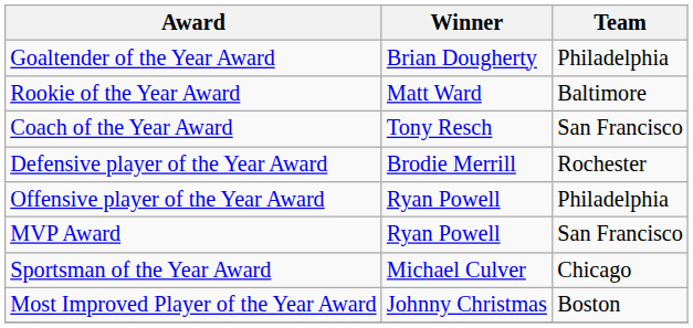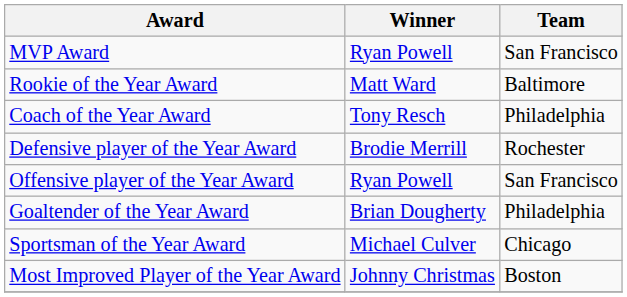 <table class="wikitable">
 <tr>
 <th>Award</th>
 <th>Winner</th>
 <th>Team</th>
 </tr>
 <tr>
-<td><a href='#'>Goaltender of the Year Award</a></td>
-<td><a href='#'>Brian Dougherty</a></td>
-<td>Philadelphia</td>
+<td><a href='#'>MVP Award</a></td>
+<td><a href='#'>Ryan Powell</a></td>
+<td>San Francisco</td>
 </tr>
 <tr>
 <td><a href='#'>Rookie of the Year Award</a></td>
 <td><a href='#'>Matt Ward</a></td>
 <td>Baltimore</td>
 </tr>
 <tr>
 <td><a href='#'>Coach of the Year Award</a></td>
 <td><a href='#'>Tony Resch</a></td>
-<td>San Francisco</td>
+<td>Philadelphia</td>
 </tr>
 <tr>
 <td><a href='#'>Defensive player of the Year Award</a></td>
 <td><a href='#'>Brodie Merrill</a></td>
 <td>Rochester</td>
 </tr>
 <tr>
 <td><a href='#'>Offensive player of the Year Award</a></td>
 <td><a href='#'>Ryan Powell</a></td>
-<td>Philadelphia</td>
+<td>San Francisco</td>
 </tr>
 <tr>
-<td><a href='#'>MVP Award</a></td>
-<td><a href='#'>Ryan Powell</a></td>
-<td>San Francisco</td>
+<td><a href='#'>Goaltender of the Year Award</a></td>
+<td><a href='#'>Brian Dougherty</a></td>
+<td>Philadelphia</td>
 </tr>
 <tr>
 <td><a href='#'>Sportsman of the Year Award</a></td>
 <td><a href='#'>Michael Culver</a></td>
 <td>Chicago</td>
 </tr>
 <tr>
 <td><a href='#'>Most Improved Player of the Year Award</a></td>
 <td><a href='#'>Johnny Christmas</a></td>
 <td>Boston</td>
 </tr>
 <tr>
 </tr>
 </table>
